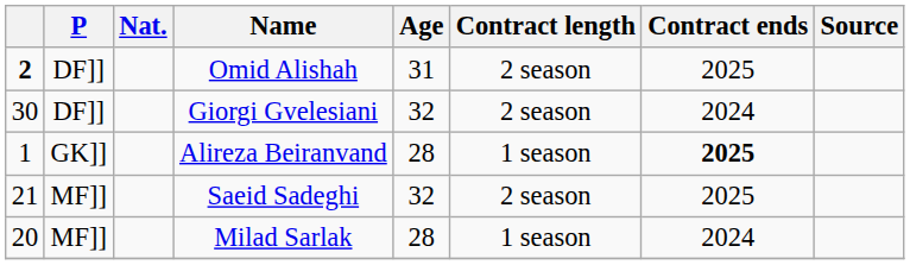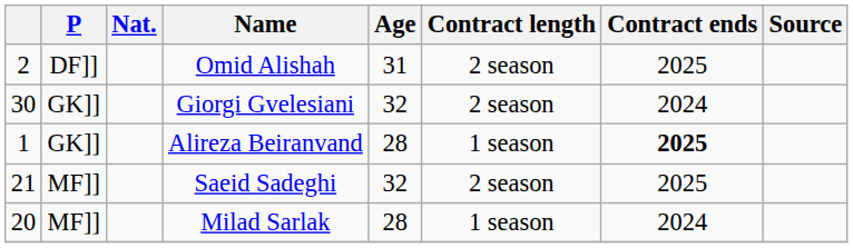 <table class="wikitable sortable " style="text-align:center">
 <tr>
 <th></th>
 <th><a href='#'>P</a></th>
 <th><a href='#'>Nat.</a></th>
 <th>Name</th>
 <th>Age</th>
 <th>Contract length</th>
 <th>Contract ends</th>
 <th>Source</th>
 </tr>
 <tr>
-<td><strong>2</strong></td>
+<td>2</td>
 <td [[>DF]]</td>
 <td></td>
 <td><a href='#'>Omid Alishah</a></td>
 <td>31</td>
 <td>2 season</td>
 <td>2025</td>
 <td></td>
 </tr>
 <tr>
 <td>30</td>
-<td [[>DF]]</td>
+<td [[>GK]]</td>
 <td></td>
 <td><a href='#'>Giorgi Gvelesiani</a></td>
 <td>32</td>
 <td>2 season</td>
 <td>2024</td>
 <td></td>
 </tr>
 <tr>
 <td>1</td>
 <td [[>GK]]</td>
 <td></td>
 <td><a href='#'>Alireza Beiranvand</a></td>
 <td>28</td>
 <td>1 season</td>
 <td><strong>2025</strong></td>
 <td></td>
 </tr>
 <tr>
 <td>21</td>
 <td [[>MF]]</td>
 <td></td>
 <td><a href='#'>Saeid Sadeghi</a></td>
 <td>32</td>
 <td>2 season</td>
 <td>2025</td>
 <td></td>
 </tr>
 <tr>
 <td>20</td>
 <td [[>MF]]</td>
 <td></td>
 <td><a href='#'>Milad Sarlak</a></td>
 <td>28</td>
 <td>1 season</td>
 <td>2024</td>
 <td></td>
 </tr>
 <tr>
 </tr>
 </table>
